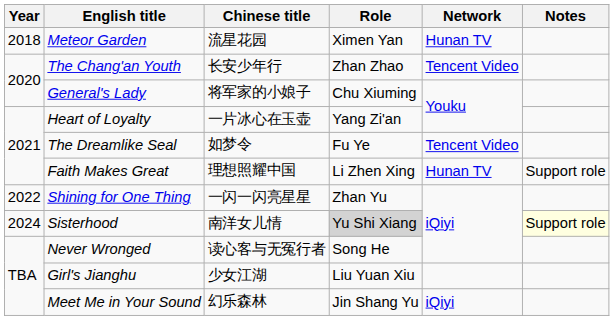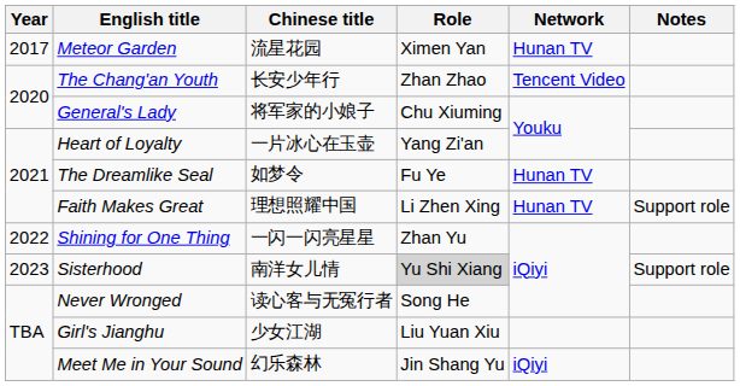 <table class="wikitable">
 <tr>
 <th width=10>Year</th>
 <th>English title</th>
 <th>Chinese title</th>
 <th>Role</th>
 <th>Network</th>
 <th>Notes</th>
 </tr>
 <tr>
-<td>2018</td>
+<td>2017</td>
 <td><em><a href='#'>Meteor Garden</a></em></td>
 <td>流星花园</td>
 <td>Ximen Yan</td>
 <td><a href='#'>Hunan TV</a></td>
 <td></td>
 </tr>
 <tr>
 <td rowspan=2>2020</td>
 <td><em><a href='#'>The Chang'an Youth</a></em></td>
 <td>长安少年行</td>
 <td>Zhan Zhao</td>
 <td><a href='#'>Tencent Video</a></td>
 <td></td>
 </tr>
 <tr>
 <td><em><a href='#'>General's Lady</a></em></td>
 <td>将军家的小娘子</td>
 <td>Chu Xiuming</td>
 <td rowspan=2><a href='#'>Youku</a></td>
 <td></td>
 </tr>
 <tr>
 <td rowspan="3">2021</td>
 <td><em>Heart of Loyalty</em></td>
 <td>一片冰心在玉壶</td>
 <td>Yang Zi'an</td>
 <td></td>
 </tr>
 <tr>
 <td><em>The Dreamlike Seal</em></td>
 <td>如梦令</td>
 <td>Fu Ye</td>
-<td><a href='#'>Tencent Video</a></td>
+<td><a href='#'>Hunan TV</a></td>
 <td></td>
 </tr>
 <tr>
 <td><em>Faith Makes Great</em></td>
 <td>理想照耀中国</td>
 <td>Li Zhen Xing</td>
 <td><a href='#'>Hunan TV</a></td>
 <td>Support role</td>
 </tr>
 <tr>
 <td>2022</td>
 <td><em><a href='#'>Shining for One Thing</a></em></td>
 <td>一闪一闪亮星星</td>
 <td>Zhan Yu</td>
 <td rowspan="3"><a href='#'>iQiyi</a></td>
 <td></td>
 </tr>
 <tr>
-<td>2024</td>
+<td>2023</td>
 <td><em>Sisterhood</em></td>
 <td>南洋女儿情</td>
 <td style="background: lightgrey;">Yu Shi Xiang</td>
-<td style="background: lightyellow;">Support role</td>
+<td>Support role</td>
 </tr>
 <tr>
 <td rowspan="3">TBA</td>
 <td><em>Never Wronged</em></td>
 <td>读心客与无冤行者</td>
 <td>Song He</td>
 <td></td>
 </tr>
 <tr>
 <td><em>Girl's Jianghu</em></td>
 <td>少女江湖</td>
 <td>Liu Yuan Xiu</td>
 <td></td>
 <td></td>
 </tr>
 <tr>
 <td><em>Meet Me in Your Sound</em></td>
 <td>幻乐森林</td>
 <td>Jin Shang Yu</td>
 <td><a href='#'>iQiyi</a></td>
 <td></td>
 </tr>
 </table>
